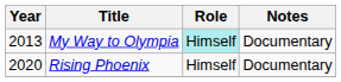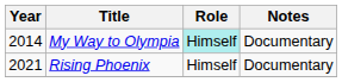 <table class="wikitable sortable">
 <tr>
 <th>Year</th>
 <th>Title</th>
 <th>Role</th>
 <th class="unsortable">Notes</th>
 </tr>
 <tr>
-<td>2013</td>
+<td>2014</td>
 <td><em><a href='#'>My Way to Olympia</a></em></td>
 <td style="background: paleturquoise;">Himself</td>
 <td>Documentary</td>
 </tr>
 <tr>
-<td>2020</td>
+<td>2021</td>
 <td><em><a href='#'>Rising Phoenix</a></em></td>
 <td>Himself</td>
 <td>Documentary</td>
 </tr>
 <tr>
 </tr>
 </table>
